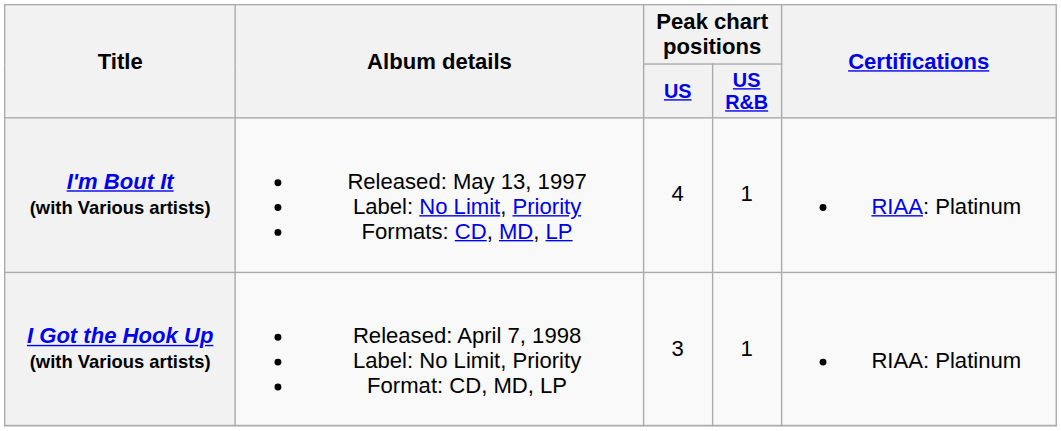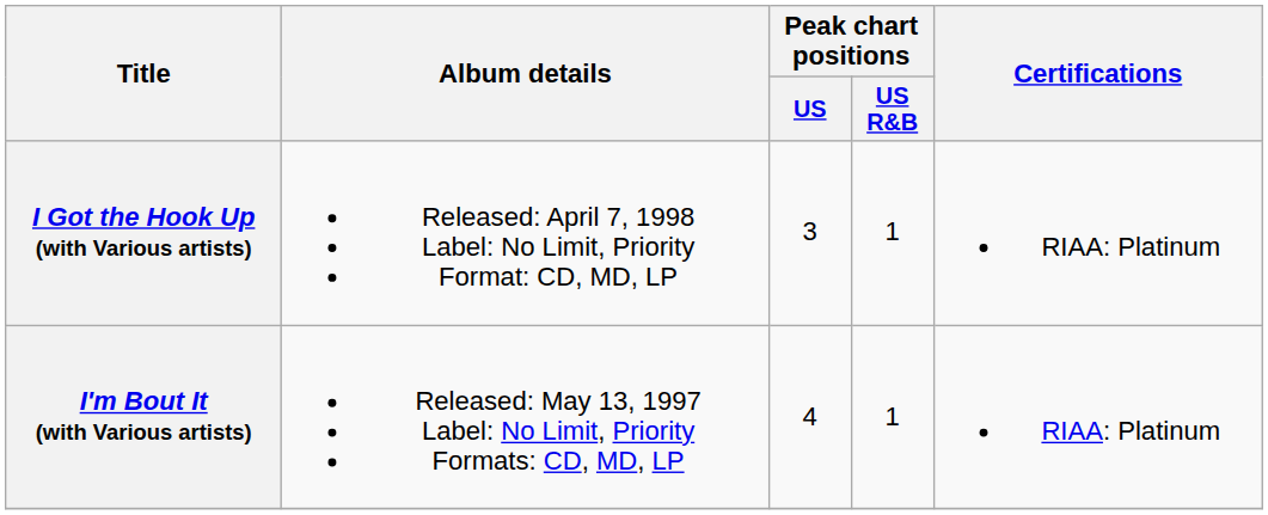 <table class="wikitable plainrowheaders" style="text-align:center;">
 <tr>
 <th scope="col" rowspan="2" style="width:10em;">Title</th>
 <th scope="col" rowspan="2" style="width:18em;">Album details</th>
 <th scope="col" colspan="2">Peak chart positions</th>
 <th scope="col" rowspan="2" style="width:12em;"><a href='#'>Certifications</a></th>
 </tr>
 <tr>
 <th style="width:3em;font-size:90%;"><a href='#'>US</a><br></th>
 <th style="width:3em;font-size:90%;"><a href='#'>US R&B</a><br></th>
 </tr>
 <tr>
+<th scope="row"><em><a href='#'>I Got the Hook Up</a></em><br><small>(with Various artists)</small></th>
+<td><br><ul><li>Released: April 7, 1998</li><li>Label: No Limit, Priority</li><li>Format: CD, MD, LP</li></ul></td>
+<td>3</td>
+<td>1</td>
+<td><br><ul><li>RIAA: Platinum</li></ul></td>
+</tr>
+<tr>
 <th scope="row"><em><a href='#'>I'm Bout It</a></em><br><small>(with Various artists)</small></th>
 <td><br><ul><li>Released: May 13, 1997</li><li>Label: <a href='#'>No Limit</a>, <a href='#'>Priority</a></li><li>Formats: <a href='#'>CD</a>, <a href='#'>MD</a>, <a href='#'>LP</a></li></ul></td>
 <td>4</td>
 <td>1</td>
 <td><br><ul><li><a href='#'>RIAA</a>: Platinum</li></ul></td>
 </tr>
 <tr>
-<th scope="row"><em><a href='#'>I Got the Hook Up</a></em><br><small>(with Various artists)</small></th>
-<td><br><ul><li>Released: April 7, 1998</li><li>Label: No Limit, Priority</li><li>Format: CD, MD, LP</li></ul></td>
-<td>3</td>
-<td>1</td>
-<td><br><ul><li>RIAA: Platinum</li></ul></td>
-</tr>
-<tr>
 </tr>
 </table>
